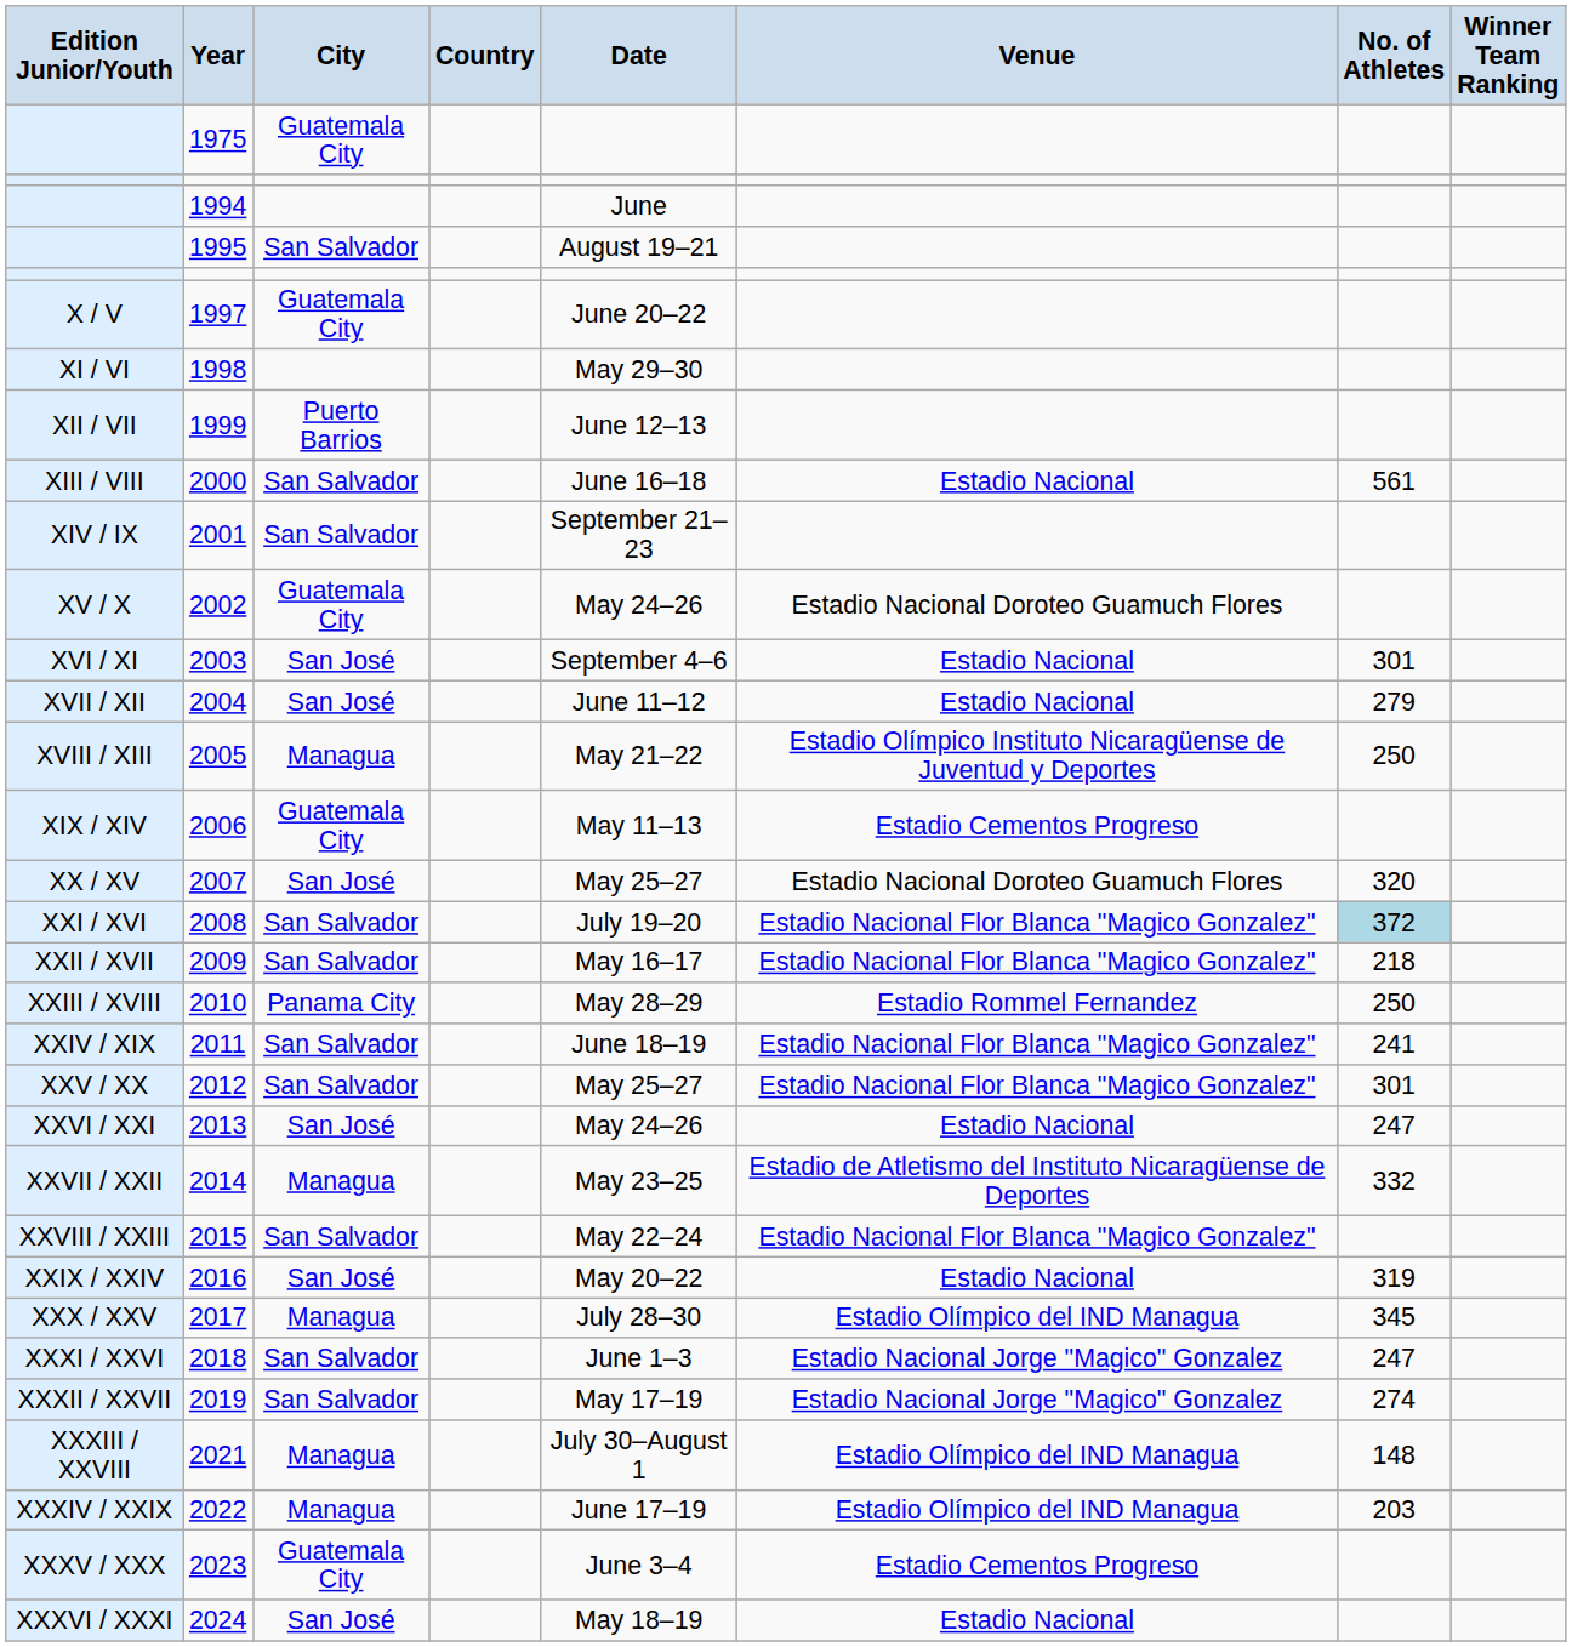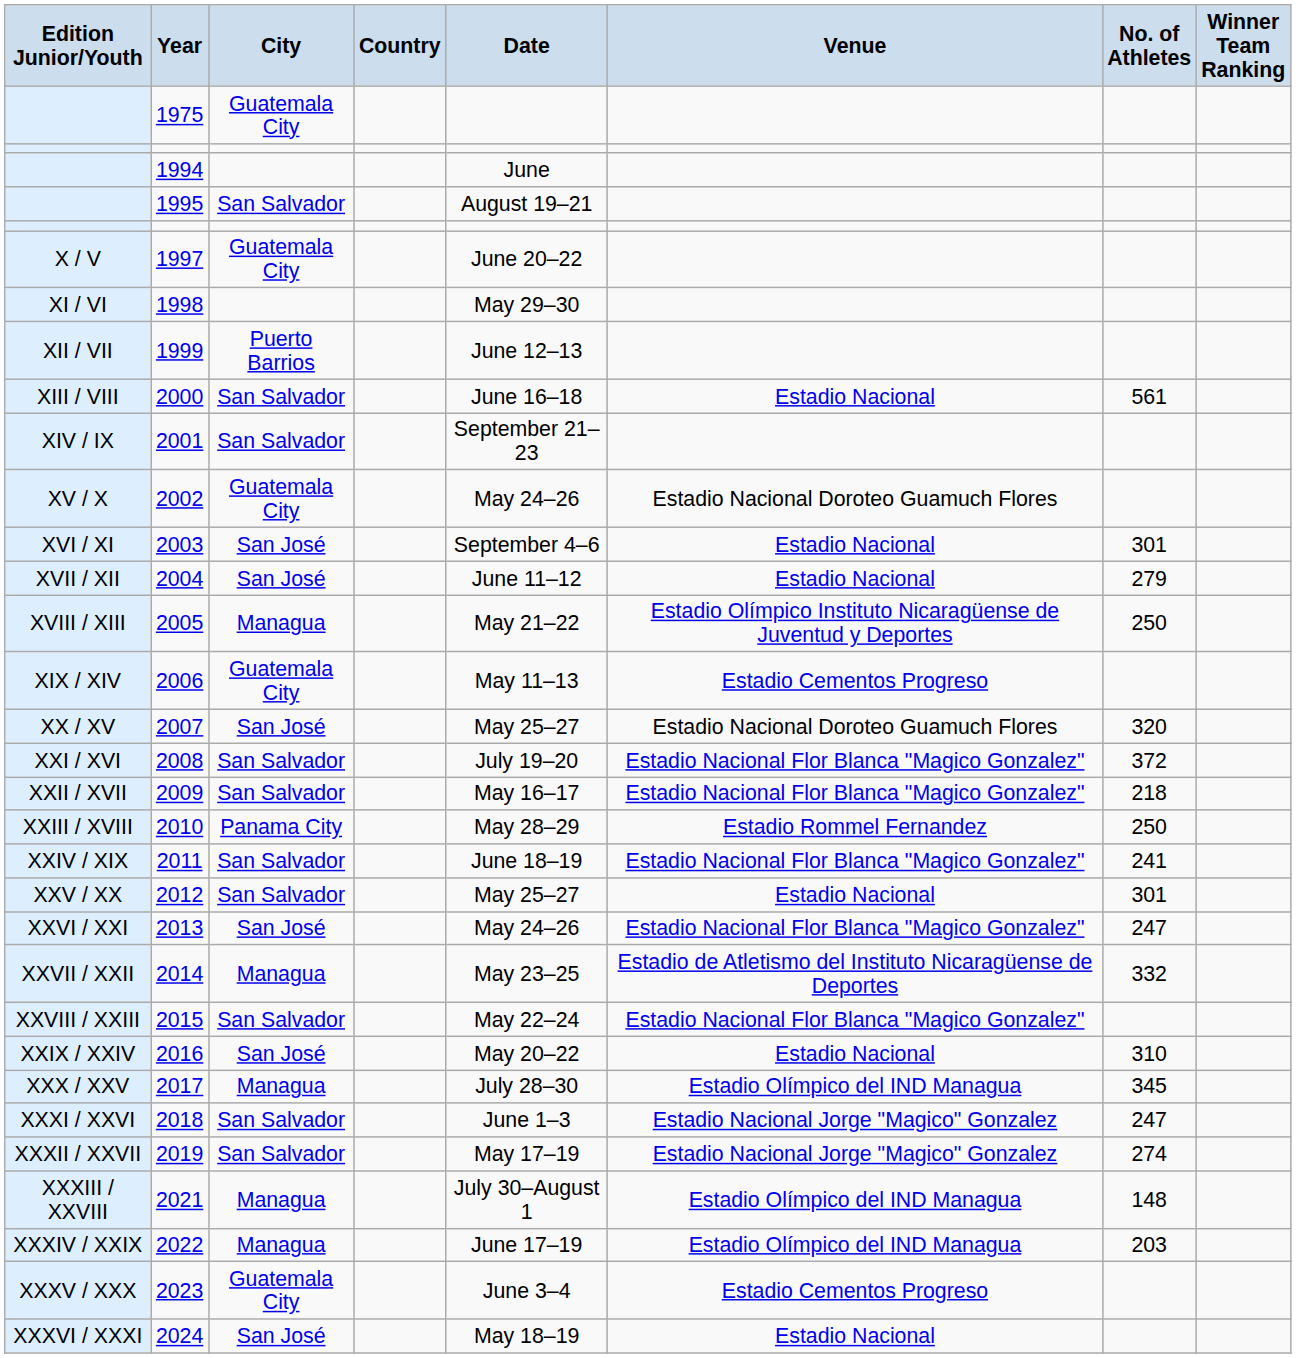 <table class="wikitable" style="text-align:center; font-size: 90%;" align="center">
 <tr>
 <th style="background-color: #CCDDEE;">Edition <br> Junior/Youth</th>
 <th style="background-color: #CCDDEE;">Year</th>
 <th style="background-color: #CCDDEE;">City</th>
 <th style="background-color: #CCDDEE;">Country</th>
 <th style="background-color: #CCDDEE;">Date</th>
 <th style="background-color: #CCDDEE;">Venue</th>
 <th style="background-color: #CCDDEE;">No. of<br>Athletes</th>
 <th style="background-color: #CCDDEE;">Winner <br> Team <br> Ranking</th>
 </tr>
 <tr>
 <td bgcolor=DDEEFF></td>
 <td><a href='#'>1975</a></td>
 <td><a href='#'>Guatemala City</a></td>
 <td></td>
 <td></td>
 <td></td>
 <td></td>
 <td></td>
 </tr>
 <tr>
 <td bgcolor=DDEEFF></td>
 <td></td>
 <td></td>
 <td></td>
 <td></td>
 <td></td>
 <td></td>
 <td></td>
 </tr>
 <tr>
 <td bgcolor=DDEEFF></td>
 <td><a href='#'>1994</a></td>
 <td></td>
 <td></td>
 <td>June</td>
 <td></td>
 <td></td>
 <td></td>
 </tr>
 <tr>
 <td bgcolor=DDEEFF></td>
 <td><a href='#'>1995</a></td>
 <td><a href='#'>San Salvador</a></td>
 <td></td>
 <td>August 19–21</td>
 <td></td>
 <td></td>
 <td></td>
 </tr>
 <tr>
 <td bgcolor=DDEEFF></td>
 <td></td>
 <td></td>
 <td></td>
 <td></td>
 <td></td>
 <td></td>
 <td></td>
 </tr>
 <tr>
 <td bgcolor=DDEEFF>X / V</td>
 <td><a href='#'>1997</a></td>
 <td><a href='#'>Guatemala City</a></td>
 <td></td>
 <td>June 20–22</td>
 <td></td>
 <td></td>
 <td></td>
 </tr>
 <tr>
 <td bgcolor=DDEEFF>XI / VI</td>
 <td><a href='#'>1998</a></td>
 <td></td>
 <td></td>
 <td>May 29–30</td>
 <td></td>
 <td></td>
 <td></td>
 </tr>
 <tr>
 <td bgcolor=DDEEFF>XII / VII</td>
 <td><a href='#'>1999</a></td>
 <td><a href='#'>Puerto Barrios</a></td>
 <td></td>
 <td>June 12–13</td>
 <td></td>
 <td></td>
 <td></td>
 </tr>
 <tr>
 <td bgcolor=DDEEFF>XIII / VIII</td>
 <td><a href='#'>2000</a></td>
 <td><a href='#'>San Salvador</a></td>
 <td></td>
 <td>June 16–18</td>
 <td><a href='#'>Estadio Nacional</a></td>
 <td>561</td>
 <td></td>
 </tr>
 <tr>
 <td bgcolor=DDEEFF>XIV / IX</td>
 <td><a href='#'>2001</a></td>
 <td><a href='#'>San Salvador</a></td>
 <td></td>
 <td>September 21–23</td>
 <td></td>
 <td></td>
 <td></td>
 </tr>
 <tr>
 <td bgcolor=DDEEFF>XV / X</td>
 <td><a href='#'>2002</a></td>
 <td><a href='#'>Guatemala City</a></td>
 <td></td>
 <td>May 24–26</td>
 <td>Estadio Nacional Doroteo Guamuch Flores</td>
 <td></td>
 <td></td>
 </tr>
 <tr>
 <td bgcolor=DDEEFF>XVI / XI</td>
 <td><a href='#'>2003</a></td>
 <td><a href='#'>San José</a></td>
 <td></td>
 <td>September 4–6</td>
 <td><a href='#'>Estadio Nacional</a></td>
 <td>301</td>
 <td></td>
 </tr>
 <tr>
 <td bgcolor=DDEEFF>XVII / XII</td>
 <td><a href='#'>2004</a></td>
 <td><a href='#'>San José</a></td>
 <td></td>
 <td>June 11–12</td>
 <td><a href='#'>Estadio Nacional</a></td>
 <td>279</td>
 <td></td>
 </tr>
 <tr>
 <td bgcolor=DDEEFF>XVIII / XIII</td>
 <td><a href='#'>2005</a></td>
 <td><a href='#'>Managua</a></td>
 <td></td>
 <td>May 21–22</td>
 <td><a href='#'>Estadio Olímpico Instituto Nicaragüense de Juventud y Deportes</a></td>
 <td>250</td>
 <td></td>
 </tr>
 <tr>
 <td bgcolor=DDEEFF>XIX / XIV</td>
 <td><a href='#'>2006</a></td>
 <td><a href='#'>Guatemala City</a></td>
 <td></td>
 <td>May 11–13</td>
 <td><a href='#'>Estadio Cementos Progreso</a></td>
 <td></td>
 <td></td>
 </tr>
 <tr>
 <td bgcolor=DDEEFF>XX / XV</td>
 <td><a href='#'>2007</a></td>
 <td><a href='#'>San José</a></td>
 <td></td>
 <td>May 25–27</td>
 <td>Estadio Nacional Doroteo Guamuch Flores</td>
 <td>320</td>
 <td></td>
 </tr>
 <tr>
 <td bgcolor=DDEEFF>XXI / XVI</td>
 <td><a href='#'>2008</a></td>
 <td><a href='#'>San Salvador</a></td>
 <td></td>
 <td>July 19–20</td>
 <td><a href='#'>Estadio Nacional Flor Blanca "Magico Gonzalez"</a></td>
-<td style="background: lightblue;">372</td>
+<td>372</td>
 <td></td>
 </tr>
 <tr>
 <td bgcolor=DDEEFF>XXII / XVII</td>
 <td><a href='#'>2009</a></td>
 <td><a href='#'>San Salvador</a></td>
 <td></td>
 <td>May 16–17</td>
 <td><a href='#'>Estadio Nacional Flor Blanca "Magico Gonzalez"</a></td>
 <td>218</td>
 <td></td>
 </tr>
 <tr>
 <td bgcolor=DDEEFF>XXIII / XVIII</td>
 <td><a href='#'>2010</a></td>
 <td><a href='#'>Panama City</a></td>
 <td></td>
 <td>May 28–29</td>
 <td><a href='#'>Estadio Rommel Fernandez</a></td>
 <td>250</td>
 <td></td>
 </tr>
 <tr>
 <td bgcolor=DDEEFF>XXIV / XIX</td>
 <td><a href='#'>2011</a></td>
 <td><a href='#'>San Salvador</a></td>
 <td></td>
 <td>June 18–19</td>
 <td><a href='#'>Estadio Nacional Flor Blanca "Magico Gonzalez"</a></td>
 <td>241</td>
 <td></td>
 </tr>
 <tr>
 <td bgcolor=DDEEFF>XXV / XX</td>
 <td><a href='#'>2012</a></td>
 <td><a href='#'>San Salvador</a></td>
 <td></td>
 <td>May 25–27</td>
-<td><a href='#'>Estadio Nacional Flor Blanca "Magico Gonzalez"</a></td>
+<td><a href='#'>Estadio Nacional</a></td>
 <td>301</td>
 <td></td>
 </tr>
 <tr>
 <td bgcolor=DDEEFF>XXVI / XXI</td>
 <td><a href='#'>2013</a></td>
 <td><a href='#'>San José</a></td>
 <td></td>
 <td>May 24–26</td>
-<td><a href='#'>Estadio Nacional</a></td>
+<td><a href='#'>Estadio Nacional Flor Blanca "Magico Gonzalez"</a></td>
 <td>247</td>
 <td></td>
 </tr>
 <tr>
 <td bgcolor=DDEEFF>XXVII / XXII</td>
 <td><a href='#'>2014</a></td>
 <td><a href='#'>Managua</a></td>
 <td></td>
 <td>May 23–25</td>
 <td><a href='#'>Estadio de Atletismo del Instituto Nicaragüense de Deportes</a></td>
 <td>332</td>
 <td></td>
 </tr>
 <tr>
 <td bgcolor=DDEEFF>XXVIII / XXIII</td>
 <td><a href='#'>2015</a></td>
 <td><a href='#'>San Salvador</a></td>
 <td></td>
 <td>May 22–24</td>
 <td><a href='#'>Estadio Nacional Flor Blanca "Magico Gonzalez"</a></td>
 <td></td>
 <td></td>
 </tr>
 <tr>
 <td bgcolor=DDEEFF>XXIX / XXIV</td>
 <td><a href='#'>2016</a></td>
 <td><a href='#'>San José</a></td>
 <td></td>
 <td>May 20–22</td>
 <td><a href='#'>Estadio Nacional</a></td>
-<td>319</td>
+<td>310</td>
 <td></td>
 </tr>
 <tr>
 <td bgcolor=DDEEFF>XXX / XXV</td>
 <td><a href='#'>2017</a></td>
 <td><a href='#'>Managua</a></td>
 <td></td>
 <td>July 28–30</td>
 <td><a href='#'>Estadio Olímpico del IND Managua</a></td>
 <td>345</td>
 <td></td>
 </tr>
 <tr>
 <td bgcolor=DDEEFF>XXXI / XXVI</td>
 <td><a href='#'>2018</a></td>
 <td><a href='#'>San Salvador</a></td>
 <td></td>
 <td>June 1–3</td>
 <td><a href='#'>Estadio Nacional Jorge "Magico" Gonzalez</a></td>
 <td>247</td>
 <td></td>
 </tr>
 <tr>
 <td bgcolor=DDEEFF>XXXII / XXVII</td>
 <td><a href='#'>2019</a></td>
 <td><a href='#'>San Salvador</a></td>
 <td></td>
 <td>May 17–19</td>
 <td><a href='#'>Estadio Nacional Jorge "Magico" Gonzalez</a></td>
 <td>274</td>
 <td></td>
 </tr>
 <tr>
 <td bgcolor=DDEEFF>XXXIII / XXVIII</td>
 <td><a href='#'>2021</a></td>
 <td><a href='#'>Managua</a></td>
 <td></td>
 <td>July 30–August 1</td>
 <td><a href='#'>Estadio Olímpico del IND Managua</a></td>
 <td>148</td>
 <td></td>
 </tr>
 <tr>
 <td bgcolor="DDEEFF">XXXIV / XXIX</td>
 <td><a href='#'>2022</a></td>
 <td><a href='#'>Managua</a></td>
 <td></td>
 <td>June 17–19</td>
 <td><a href='#'>Estadio Olímpico del IND Managua</a></td>
 <td>203</td>
 <td></td>
 </tr>
 <tr>
 <td bgcolor=DDEEFF>XXXV / XXX</td>
 <td><a href='#'>2023</a></td>
 <td><a href='#'>Guatemala City</a></td>
 <td></td>
 <td>June 3–4</td>
 <td><a href='#'>Estadio Cementos Progreso</a></td>
 <td></td>
 <td></td>
 </tr>
 <tr>
 <td bgcolor=DDEEFF>XXXVI / XXXI</td>
 <td><a href='#'>2024</a></td>
 <td><a href='#'>San José</a></td>
 <td></td>
 <td>May 18–19</td>
 <td><a href='#'>Estadio Nacional</a></td>
 <td></td>
 <td></td>
 </tr>
 </table>
